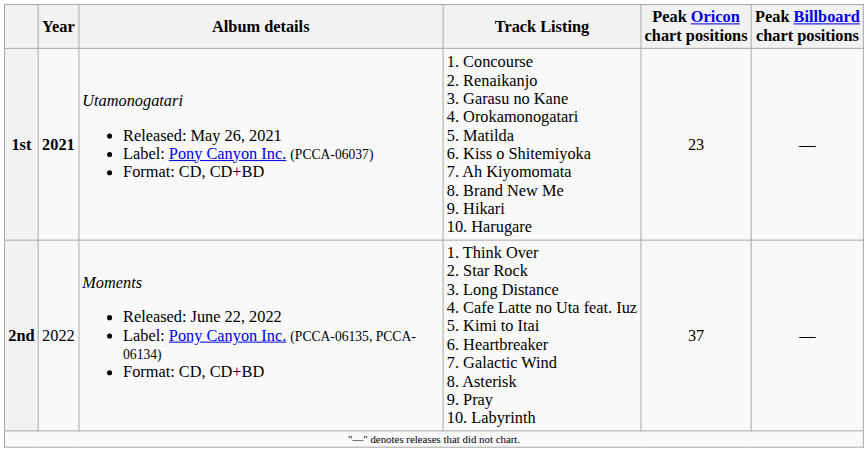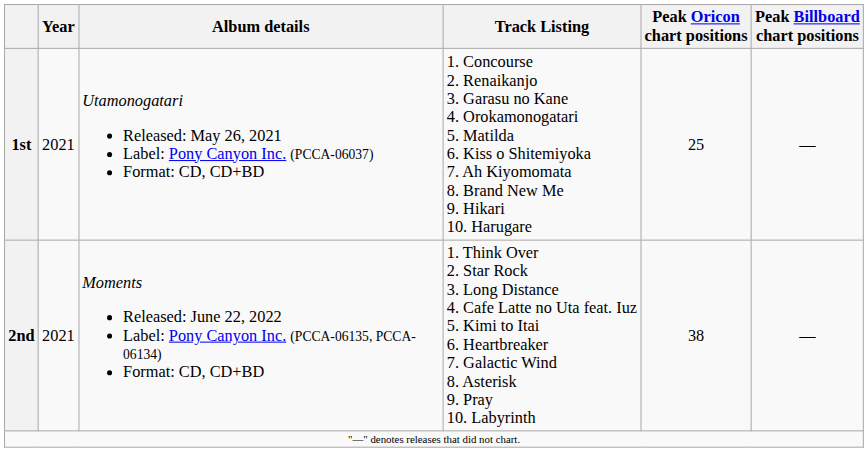 <table class="wikitable" border="1">
 <tr>
 <th rowspan="1"></th>
 <th rowspan="1">Year</th>
 <th rowspan="1" width="350">Album details</th>
 <th>Track Listing</th>
 <th colspan="1">Peak <a href='#'>Oricon</a><br> chart positions</th>
 <th colspan="1">Peak <a href='#'>Billboard</a><br> chart positions</th>
 </tr>
 <tr>
 <th>1st</th>
-<td rowspan="1"><strong>2021</strong></td>
+<td rowspan="1">2021</td>
 <td align="left"><em>Utamonogatari</em><br><ul><li>Released: May 26, 2021</li><li>Label: <a href='#'>Pony Canyon Inc.</a> <small>(PCCA-06037)</small></li><li>Format: CD, CD+BD</li></ul></td>
 <td>1. Concourse<br>2. Renaikanjo<br>3. Garasu no Kane<br>4. Orokamonogatari<br>5. Matilda<br>6. Kiss o Shitemiyoka<br>7. Ah Kiyomomata<br>8. Brand New Me<br>9. Hikari<br>10. Harugare</td>
-<td align="center">23</td>
+<td align="center">25</td>
 <td align="center">—</td>
 </tr>
 <tr>
 <th>2nd</th>
-<td rowspan="1">2022</td>
+<td rowspan="1">2021</td>
 <td align="left"><em>Moments</em><br><ul><li>Released: June 22, 2022</li><li>Label: <a href='#'>Pony Canyon Inc.</a> <small>(PCCA-06135, PCCA-06134)</small></li><li>Format: CD, CD+BD</li></ul></td>
 <td>1. Think Over<br>2. Star Rock<br>3. Long Distance<br>4. Cafe Latte no Uta feat. Iuz<br>5. Kimi to Itai<br>6. Heartbreaker<br>7. Galactic Wind<br>8. Asterisk<br>9. Pray<br>10. Labyrinth</td>
-<td align="center">37</td>
+<td align="center">38</td>
 <td align="center">—</td>
 </tr>
 <tr>
 <td align="center" colspan="13" style="font-size: 8pt">"—" denotes releases that did not chart.</td>
 </tr>
 </table>
